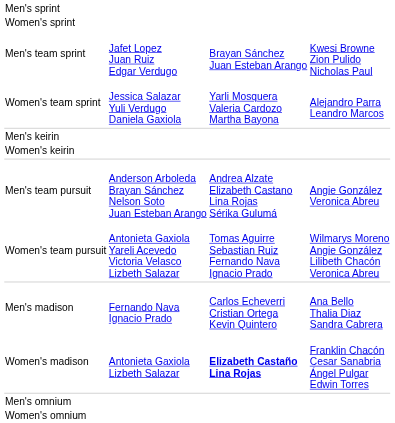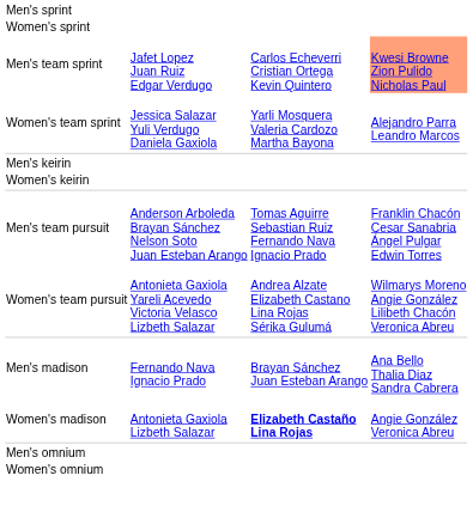 <table>
 <tr>
 <td style="white-space: nowrap;">Men's sprint</td>
 <td></td>
 <td></td>
 <td></td>
 </tr>
 <tr>
 <td style="white-space: nowrap;">Women's sprint</td>
 <td></td>
 <td></td>
 <td></td>
 </tr>
 <tr>
 <td style="white-space: nowrap;">Men's team sprint</td>
 <td><br><a href='#'>Jafet Lopez</a><br><a href='#'>Juan Ruiz</a><br><a href='#'>Edgar Verdugo</a></td>
-<td><br><a href='#'>Brayan Sánchez</a><br><a href='#'>Juan Esteban Arango</a></td>
-<td><br><a href='#'>Kwesi Browne</a><br><a href='#'>Zion Pulido</a><br><a href='#'>Nicholas Paul</a></td>
+<td><br><a href='#'>Carlos Echeverri</a><br><a href='#'>Cristian Ortega</a><br><a href='#'>Kevin Quintero</a></td>
+<td style="background: lightsalmon;"><br><a href='#'>Kwesi Browne</a><br><a href='#'>Zion Pulido</a><br><a href='#'>Nicholas Paul</a></td>
 </tr>
 <tr>
 <td style="white-space: nowrap;">Women's team sprint</td>
 <td><br><a href='#'>Jessica Salazar</a><br><a href='#'>Yuli Verdugo</a><br><a href='#'>Daniela Gaxiola</a></td>
 <td><br><a href='#'>Yarli Mosquera</a><br><a href='#'>Valeria Cardozo</a><br><a href='#'>Martha Bayona</a></td>
 <td><br><a href='#'>Alejandro Parra</a><br><a href='#'>Leandro Marcos</a></td>
 </tr>
 <tr bgcolor=#DDDDDD>
 <td colspan=7></td>
 </tr>
 <tr>
 <td style="white-space: nowrap;">Men's keirin</td>
 <td></td>
 <td></td>
 <td></td>
 </tr>
 <tr>
 <td style="white-space: nowrap;">Women's keirin</td>
 <td></td>
 <td></td>
 <td></td>
 </tr>
 <tr bgcolor=#DDDDDD>
 <td colspan=7></td>
 </tr>
 <tr>
 <td style="white-space: nowrap;">Men's team pursuit</td>
 <td><br><a href='#'>Anderson Arboleda</a><br><a href='#'>Brayan Sánchez</a><br><a href='#'>Nelson Soto</a><br><a href='#'>Juan Esteban Arango</a></td>
-<td><br><a href='#'>Andrea Alzate</a><br><a href='#'>Elizabeth Castano</a><br><a href='#'>Lina Rojas</a><br><a href='#'>Sérika Gulumá</a></td>
-<td><br><a href='#'>Angie González</a><br><a href='#'>Veronica Abreu</a></td>
+<td><br><a href='#'>Tomas Aguirre</a><br><a href='#'>Sebastian Ruiz</a><br><a href='#'>Fernando Nava</a><br><a href='#'>Ignacio Prado</a></td>
+<td><br><a href='#'>Franklin Chacón</a><br><a href='#'>Cesar Sanabria</a><br><a href='#'>Ángel Pulgar</a><br><a href='#'>Edwin Torres</a></td>
 </tr>
 <tr>
 <td style="white-space: nowrap;">Women's team pursuit</td>
 <td><br><a href='#'>Antonieta Gaxiola</a><br><a href='#'>Yareli Acevedo</a><br><a href='#'>Victoria Velasco</a><br><a href='#'>Lizbeth Salazar</a></td>
-<td><br><a href='#'>Tomas Aguirre</a><br><a href='#'>Sebastian Ruiz</a><br><a href='#'>Fernando Nava</a><br><a href='#'>Ignacio Prado</a></td>
+<td><br><a href='#'>Andrea Alzate</a><br><a href='#'>Elizabeth Castano</a><br><a href='#'>Lina Rojas</a><br><a href='#'>Sérika Gulumá</a></td>
 <td><br><a href='#'>Wilmarys Moreno</a><br><a href='#'>Angie González</a><br><a href='#'>Lilibeth Chacón</a><br><a href='#'>Veronica Abreu</a></td>
 </tr>
 <tr bgcolor=#DDDDDD>
 <td colspan=7></td>
 </tr>
 <tr>
 <td style="white-space: nowrap;">Men's madison</td>
 <td><br><a href='#'>Fernando Nava</a><br><a href='#'>Ignacio Prado</a></td>
-<td><br><a href='#'>Carlos Echeverri</a><br><a href='#'>Cristian Ortega</a><br><a href='#'>Kevin Quintero</a></td>
+<td><br><a href='#'>Brayan Sánchez</a><br><a href='#'>Juan Esteban Arango</a></td>
 <td><br><a href='#'>Ana Bello</a><br><a href='#'>Thalia Diaz</a><br><a href='#'>Sandra Cabrera</a></td>
 </tr>
 <tr>
 <td style="white-space: nowrap;">Women's madison</td>
 <td><br><a href='#'>Antonieta Gaxiola</a><br><a href='#'>Lizbeth Salazar</a></td>
 <td><strong><br><a href='#'>Elizabeth Castaño</a><br><a href='#'>Lina Rojas</a></strong></td>
-<td><br><a href='#'>Franklin Chacón</a><br><a href='#'>Cesar Sanabria</a><br><a href='#'>Ángel Pulgar</a><br><a href='#'>Edwin Torres</a></td>
+<td><br><a href='#'>Angie González</a><br><a href='#'>Veronica Abreu</a></td>
 </tr>
 <tr bgcolor=#DDDDDD>
 <td colspan=7></td>
 </tr>
 <tr>
 <td style="white-space: nowrap;">Men's omnium</td>
 <td></td>
 <td></td>
 <td></td>
 </tr>
 <tr>
 <td style="white-space: nowrap;">Women's omnium</td>
 <td></td>
 <td></td>
 <td></td>
 </tr>
 </table>
